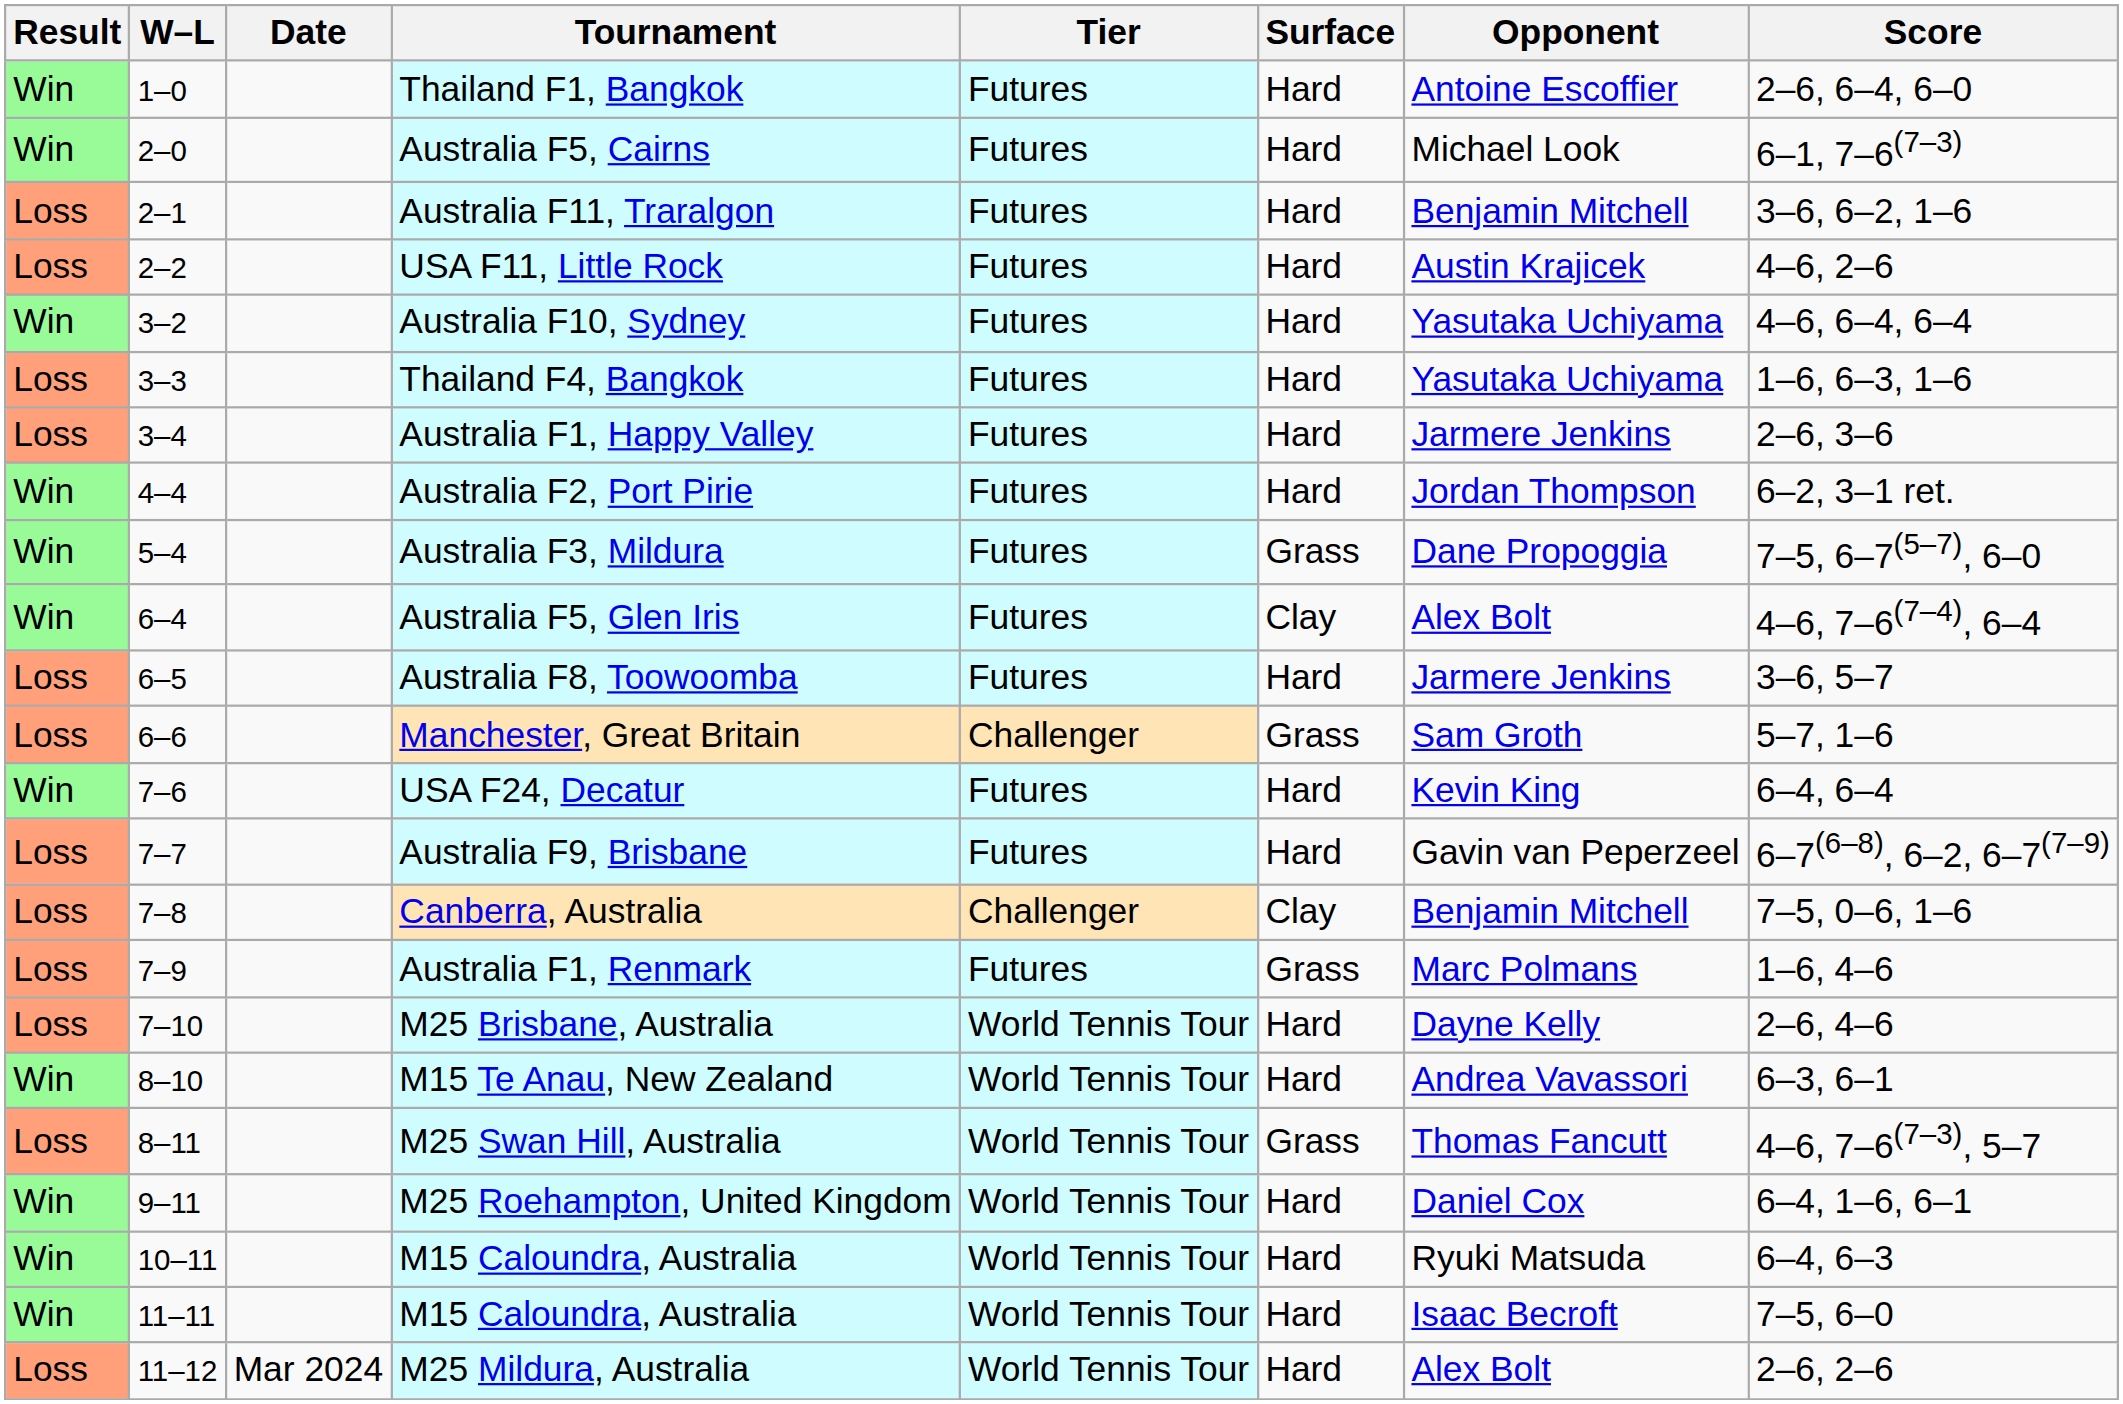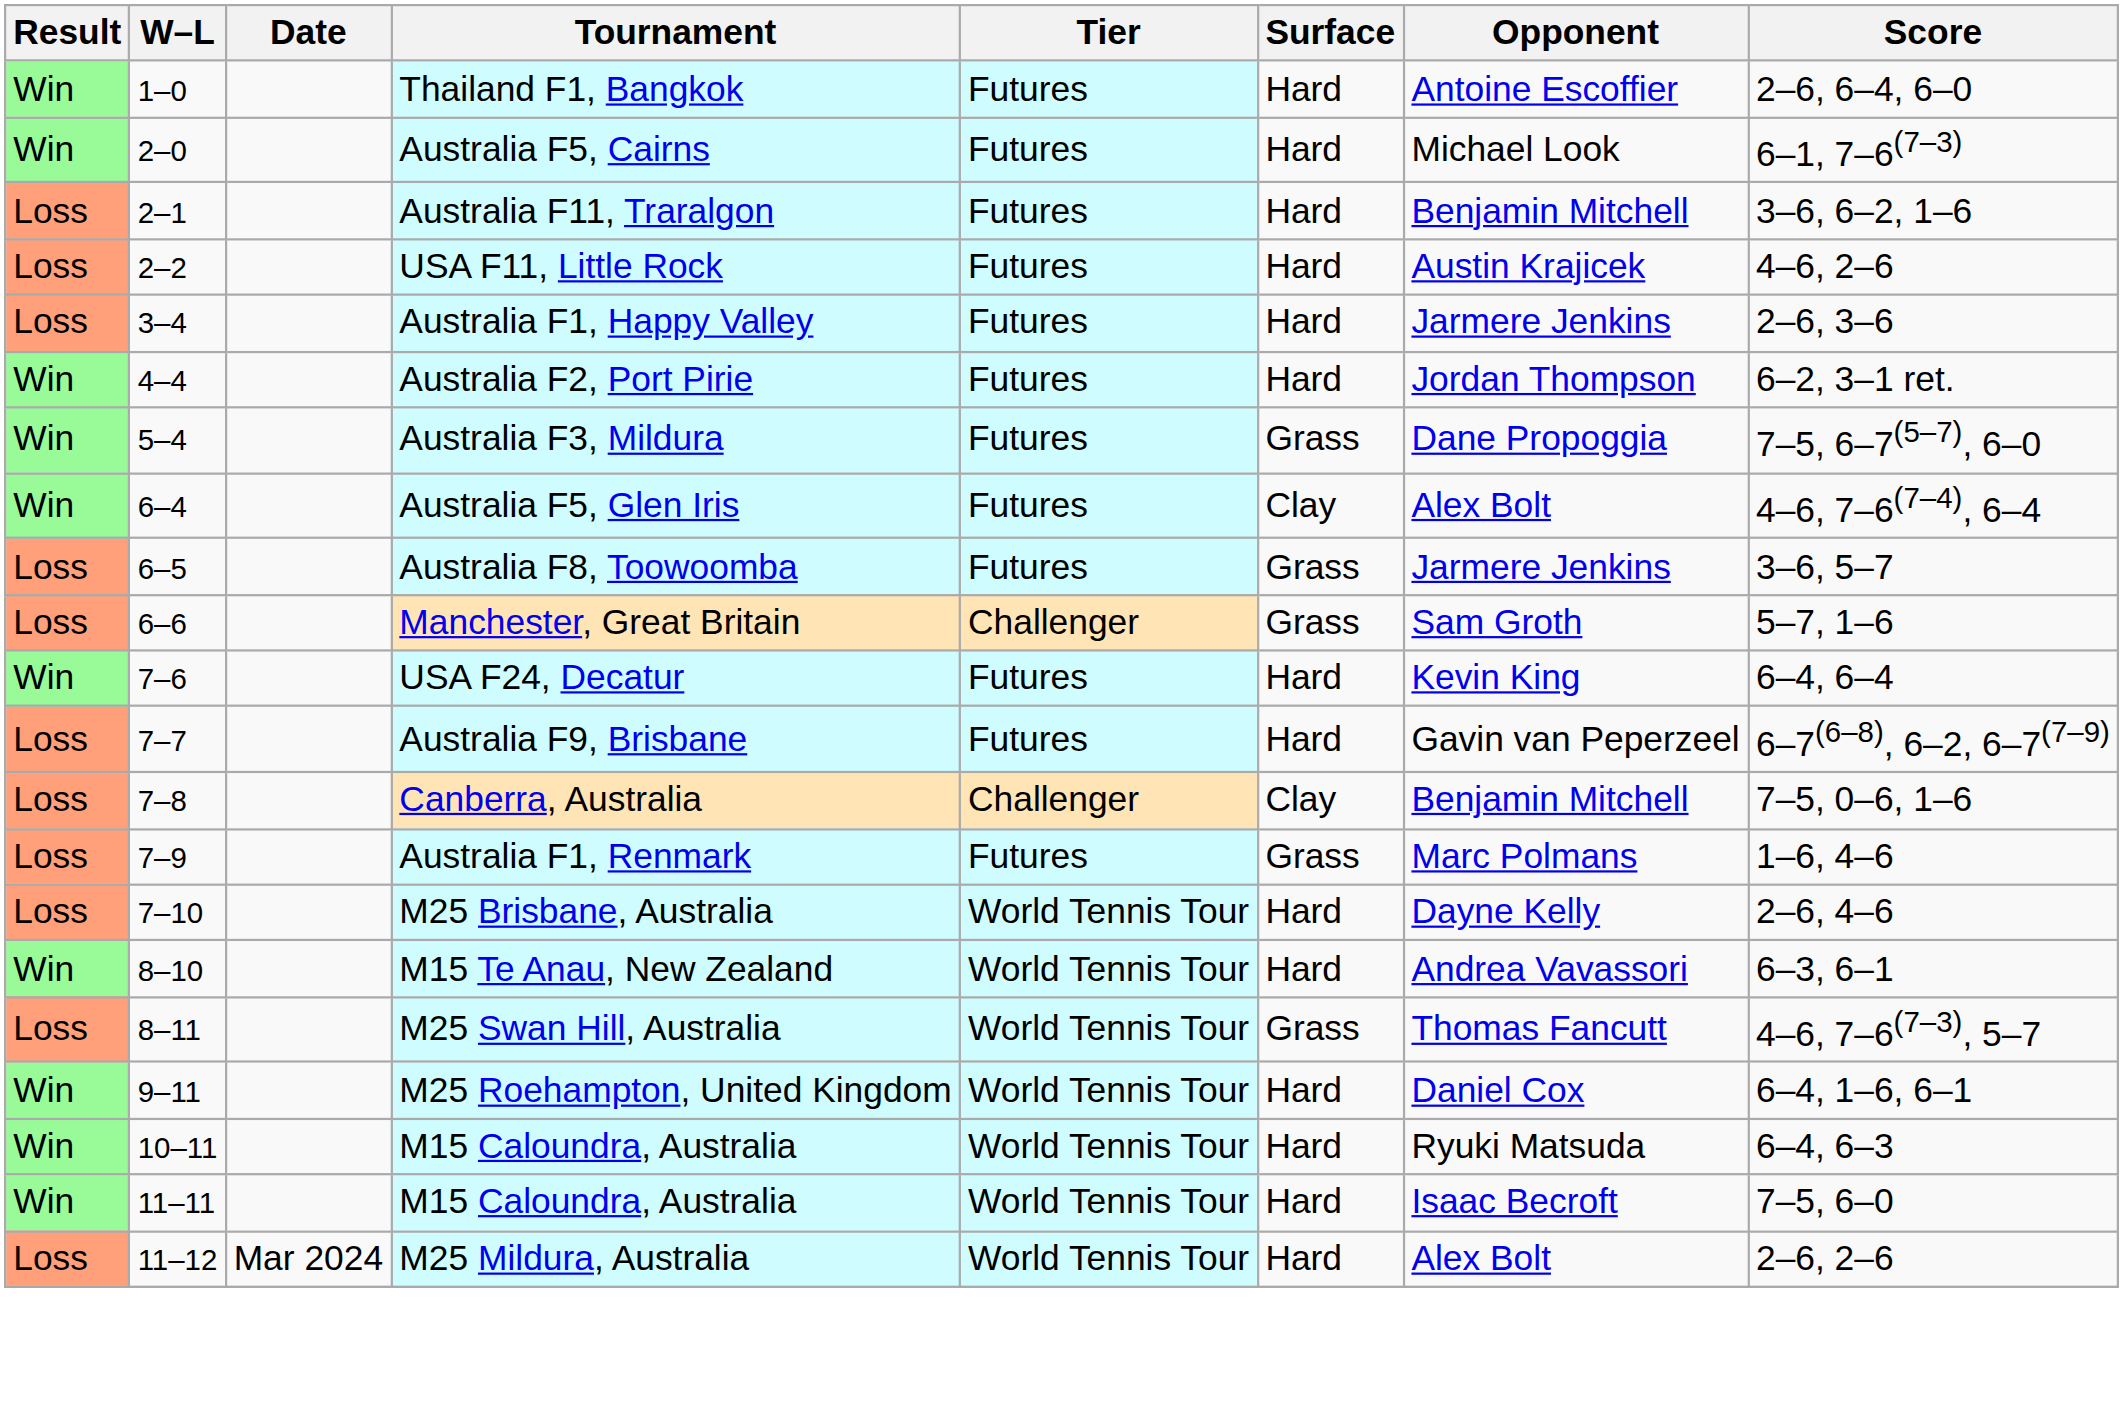 <table class="sortable wikitable">
 <tr>
 <th>Result</th>
 <th class="unsortable">W–L</th>
 <th>Date</th>
 <th>Tournament</th>
 <th>Tier</th>
 <th>Surface</th>
 <th>Opponent</th>
 <th class="unsortable">Score</th>
 </tr>
 <tr>
 <td bgcolor=98FB98>Win</td>
 <td><small>1–0</small></td>
 <td></td>
 <td style="background:#cffcff;">Thailand F1, <a href='#'>Bangkok</a></td>
 <td style="background:#cffcff;">Futures</td>
 <td>Hard</td>
 <td> <a href='#'>Antoine Escoffier</a></td>
 <td>2–6, 6–4, 6–0</td>
 </tr>
 <tr>
 <td bgcolor=98FB98>Win</td>
 <td><small>2–0</small></td>
 <td></td>
 <td style="background:#cffcff;">Australia F5, <a href='#'>Cairns</a></td>
 <td style="background:#cffcff;">Futures</td>
 <td>Hard</td>
 <td> Michael Look</td>
 <td>6–1, 7–6<sup>(7–3)</sup></td>
 </tr>
 <tr>
 <td bgcolor=FFA07A>Loss</td>
 <td><small>2–1</small></td>
 <td></td>
 <td style="background:#cffcff;">Australia F11, <a href='#'>Traralgon</a></td>
 <td style="background:#cffcff;">Futures</td>
 <td>Hard</td>
 <td> <a href='#'>Benjamin Mitchell</a></td>
 <td>3–6, 6–2, 1–6</td>
 </tr>
 <tr>
 <td bgcolor=FFA07A>Loss</td>
 <td><small>2–2</small></td>
 <td></td>
 <td style="background:#cffcff;">USA F11, <a href='#'>Little Rock</a></td>
 <td style="background:#cffcff;">Futures</td>
 <td>Hard</td>
 <td> <a href='#'>Austin Krajicek</a></td>
 <td>4–6, 2–6</td>
 </tr>
 <tr>
-<td bgcolor=98FB98>Win</td>
-<td><small>3–2</small></td>
-<td></td>
-<td style="background:#cffcff;">Australia F10, <a href='#'>Sydney</a></td>
-<td style="background:#cffcff;">Futures</td>
-<td>Hard</td>
-<td> <a href='#'>Yasutaka Uchiyama</a></td>
-<td>4–6, 6–4, 6–4</td>
-</tr>
-<tr>
-<td bgcolor=FFA07A>Loss</td>
-<td><small>3–3</small></td>
-<td></td>
-<td style="background:#cffcff;">Thailand F4, <a href='#'>Bangkok</a></td>
-<td style="background:#cffcff;">Futures</td>
-<td>Hard</td>
-<td> <a href='#'>Yasutaka Uchiyama</a></td>
-<td>1–6, 6–3, 1–6</td>
-</tr>
-<tr>
 <td bgcolor=FFA07A>Loss</td>
 <td><small>3–4</small></td>
 <td></td>
 <td style="background:#cffcff;">Australia F1, <a href='#'>Happy Valley</a></td>
 <td style="background:#cffcff;">Futures</td>
 <td>Hard</td>
 <td> <a href='#'>Jarmere Jenkins</a></td>
 <td>2–6, 3–6</td>
 </tr>
 <tr>
 <td bgcolor=98FB98>Win</td>
 <td><small>4–4</small></td>
 <td></td>
 <td style="background:#cffcff;">Australia F2, <a href='#'>Port Pirie</a></td>
 <td style="background:#cffcff;">Futures</td>
 <td>Hard</td>
 <td> <a href='#'>Jordan Thompson</a></td>
 <td>6–2, 3–1 ret.</td>
 </tr>
 <tr>
 <td bgcolor=98FB98>Win</td>
 <td><small>5–4</small></td>
 <td></td>
 <td style="background:#cffcff;">Australia F3, <a href='#'>Mildura</a></td>
 <td style="background:#cffcff;">Futures</td>
 <td>Grass</td>
 <td> <a href='#'>Dane Propoggia</a></td>
 <td>7–5, 6–7<sup>(5–7)</sup>, 6–0</td>
 </tr>
 <tr>
 <td bgcolor=98FB98>Win</td>
 <td><small>6–4</small></td>
 <td></td>
 <td style="background:#cffcff;">Australia F5, <a href='#'>Glen Iris</a></td>
 <td style="background:#cffcff;">Futures</td>
 <td>Clay</td>
 <td> <a href='#'>Alex Bolt</a></td>
 <td>4–6, 7–6<sup>(7–4)</sup>, 6–4</td>
 </tr>
 <tr>
 <td bgcolor=FFA07A>Loss</td>
 <td><small>6–5</small></td>
 <td></td>
 <td style="background:#cffcff;">Australia F8, <a href='#'>Toowoomba</a></td>
 <td style="background:#cffcff;">Futures</td>
-<td>Hard</td>
+<td>Grass</td>
 <td> <a href='#'>Jarmere Jenkins</a></td>
 <td>3–6, 5–7</td>
 </tr>
 <tr>
 <td bgcolor=FFA07A>Loss</td>
 <td><small>6–6</small></td>
 <td><a href='#'></a></td>
 <td style="background:moccasin;"><a href='#'>Manchester</a>, Great Britain</td>
 <td style="background:moccasin;">Challenger</td>
 <td>Grass</td>
 <td> <a href='#'>Sam Groth</a></td>
 <td>5–7, 1–6</td>
 </tr>
 <tr>
 <td bgcolor=98FB98>Win</td>
 <td><small>7–6</small></td>
 <td></td>
 <td style="background:#cffcff;">USA F24, <a href='#'>Decatur</a></td>
 <td style="background:#cffcff;">Futures</td>
 <td>Hard</td>
 <td> <a href='#'>Kevin King</a></td>
 <td>6–4, 6–4</td>
 </tr>
 <tr>
 <td bgcolor=FFA07A>Loss</td>
 <td><small>7–7</small></td>
 <td></td>
 <td style="background:#cffcff;">Australia F9, <a href='#'>Brisbane</a></td>
 <td style="background:#cffcff;">Futures</td>
 <td>Hard</td>
 <td> Gavin van Peperzeel</td>
 <td>6–7<sup>(6–8)</sup>, 6–2, 6–7<sup>(7–9)</sup></td>
 </tr>
 <tr>
 <td bgcolor=FFA07A>Loss</td>
 <td><small>7–8</small></td>
 <td><a href='#'></a></td>
 <td style="background:moccasin;"><a href='#'>Canberra</a>, Australia</td>
 <td style="background:moccasin;">Challenger</td>
 <td>Clay</td>
 <td> <a href='#'>Benjamin Mitchell</a></td>
 <td>7–5, 0–6, 1–6</td>
 </tr>
 <tr>
 <td bgcolor=FFA07A>Loss</td>
 <td><small>7–9</small></td>
 <td></td>
 <td style="background:#cffcff;">Australia F1, <a href='#'>Renmark</a></td>
 <td style="background:#cffcff;">Futures</td>
 <td>Grass</td>
 <td> <a href='#'>Marc Polmans</a></td>
 <td>1–6, 4–6</td>
 </tr>
 <tr>
 <td bgcolor=FFA07A>Loss</td>
 <td><small>7–10</small></td>
 <td></td>
 <td style="background:#cffcff;">M25 <a href='#'>Brisbane</a>, Australia</td>
 <td style="background:#cffcff;">World Tennis Tour</td>
 <td>Hard</td>
 <td> <a href='#'>Dayne Kelly</a></td>
 <td>2–6, 4–6</td>
 </tr>
 <tr>
 <td bgcolor=98FB98>Win</td>
 <td><small>8–10</small></td>
 <td></td>
 <td style="background:#cffcff;">M15 <a href='#'>Te Anau</a>, New Zealand</td>
 <td style="background:#cffcff;">World Tennis Tour</td>
 <td>Hard</td>
 <td> <a href='#'>Andrea Vavassori</a></td>
 <td>6–3, 6–1</td>
 </tr>
 <tr>
 <td bgcolor=FFA07A>Loss</td>
 <td><small>8–11</small></td>
 <td></td>
 <td style="background:#cffcff;">M25 <a href='#'>Swan Hill</a>, Australia</td>
 <td style="background:#cffcff;">World Tennis Tour</td>
 <td>Grass</td>
 <td> <a href='#'>Thomas Fancutt</a></td>
 <td>4–6, 7–6<sup>(7–3)</sup>, 5–7</td>
 </tr>
 <tr>
 <td bgcolor=98FB98>Win</td>
 <td><small>9–11</small></td>
 <td></td>
 <td style="background:#cffcff;">M25 <a href='#'>Roehampton</a>, United Kingdom</td>
 <td style="background:#cffcff;">World Tennis Tour</td>
 <td>Hard</td>
 <td> <a href='#'>Daniel Cox</a></td>
 <td>6–4, 1–6, 6–1</td>
 </tr>
 <tr>
 <td bgcolor=98FB98>Win</td>
 <td><small>10–11</small></td>
 <td></td>
 <td style="background:#cffcff;">M15 <a href='#'>Caloundra</a>, Australia</td>
 <td style="background:#cffcff;">World Tennis Tour</td>
 <td>Hard</td>
 <td> Ryuki Matsuda</td>
 <td>6–4, 6–3</td>
 </tr>
 <tr>
 <td bgcolor=98FB98>Win</td>
 <td><small>11–11</small></td>
 <td></td>
 <td style="background:#cffcff;">M15 <a href='#'>Caloundra</a>, Australia</td>
 <td style="background:#cffcff;">World Tennis Tour</td>
 <td>Hard</td>
 <td> <a href='#'>Isaac Becroft</a></td>
 <td>7–5, 6–0</td>
 </tr>
 <tr>
 <td bgcolor=FFA07A>Loss</td>
 <td><small>11–12</small></td>
 <td>Mar 2024</td>
 <td style="background:#cffcff;">M25 <a href='#'>Mildura</a>, Australia</td>
 <td style="background:#cffcff;">World Tennis Tour</td>
 <td>Hard</td>
 <td> <a href='#'>Alex Bolt</a></td>
 <td>2–6, 2–6</td>
 </tr>
 <tr>
 </tr>
 </table>
